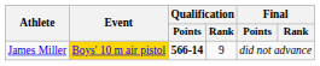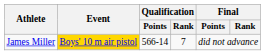 <table class="wikitable" style="text-align:center; font-size:90%">
 <tr>
 <th rowspan="2">Athlete</th>
 <th rowspan="2">Event</th>
 <th colspan="2">Qualification</th>
 <th colspan="2">Final</th>
 </tr>
 <tr style="font-size:95%">
 <th>Points</th>
 <th>Rank</th>
 <th>Points</th>
 <th>Rank</th>
 </tr>
 <tr>
 <td align=left><a href='#'>James Miller</a></td>
 <td align=left style="background: gold;"><a href='#'>Boys' 10 m air pistol</a></td>
-<td><strong>566-14</strong></td>
-<td>9</td>
+<td>566-14</td>
+<td>7</td>
 <td Colspan=2><em>did not advance</em></td>
 </tr>
 </table>
